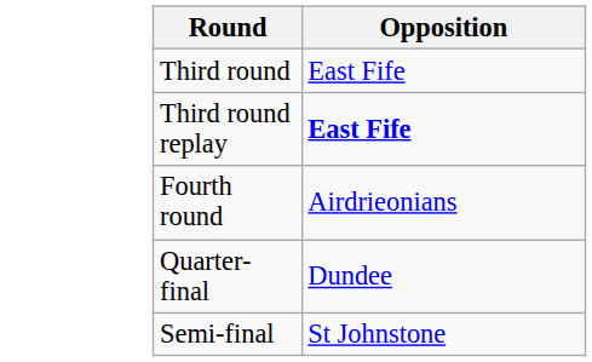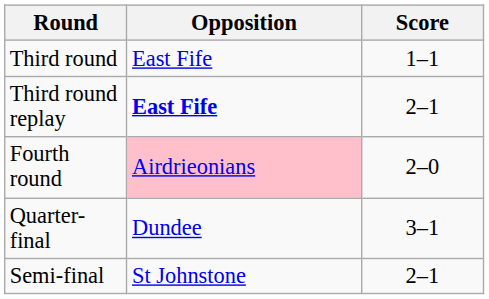 <table class="wikitable" style="text-align:left;margin-left:1em;float:right">
 <tr>
 <th width=80>Round</th>
 <th width=160>Opposition</th>
+<th width=80>Score</th>
 </tr>
 <tr>
 <td>Third round</td>
 <td><a href='#'>East Fife</a></td>
+<td align=center>1–1</td>
 </tr>
 <tr>
 <td>Third round replay</td>
 <td><strong><a href='#'>East Fife</a></strong></td>
+<td align=center>2–1</td>
 </tr>
 <tr>
 <td>Fourth round</td>
-<td><a href='#'>Airdrieonians</a></td>
+<td style="background: pink;"><a href='#'>Airdrieonians</a></td>
+<td align=center>2–0</td>
 </tr>
 <tr>
 <td>Quarter-final</td>
 <td><a href='#'>Dundee</a></td>
+<td align=center>3–1</td>
 </tr>
 <tr>
 <td>Semi-final</td>
 <td><a href='#'>St Johnstone</a></td>
+<td align=center>2–1</td>
 </tr>
 </table>
